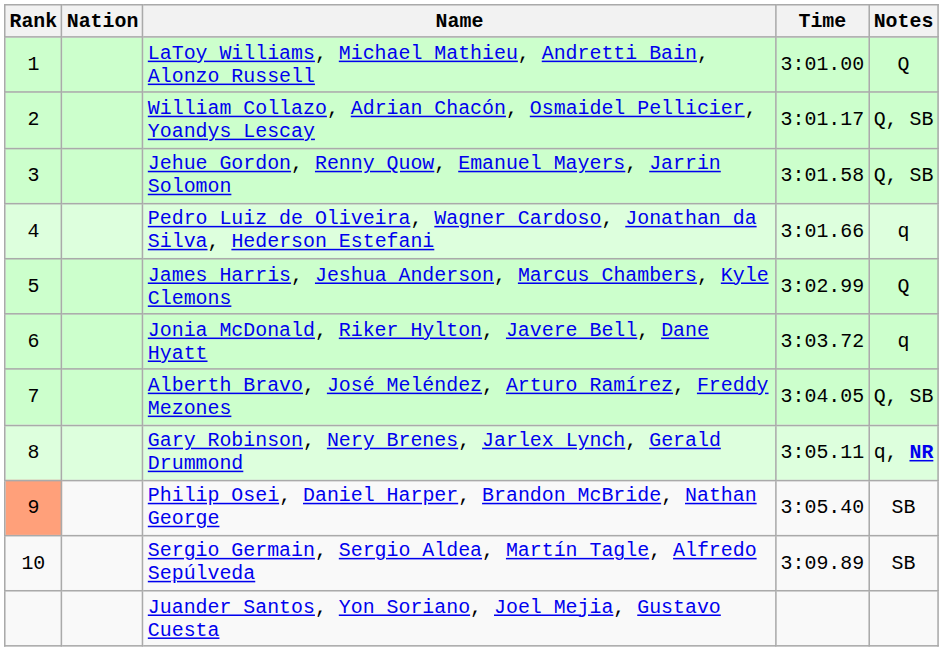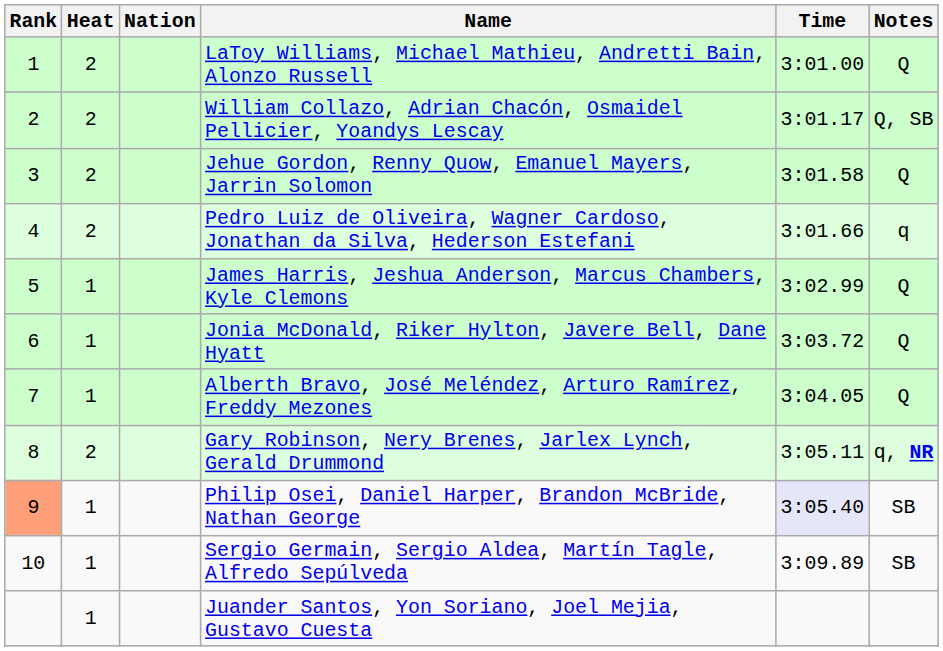 <table class="wikitable sortable" style="text-align:center">
 <tr>
 <th>Rank</th>
+<th>Heat</th>
 <th>Nation</th>
 <th>Name</th>
 <th>Time</th>
 <th>Notes</th>
 </tr>
 <tr bgcolor=ccffcc>
 <td>1</td>
+<td>2</td>
 <td align=left></td>
 <td align=left><a href='#'>LaToy Williams</a>, <a href='#'>Michael Mathieu</a>, <a href='#'>Andretti Bain</a>, <a href='#'>Alonzo Russell</a></td>
 <td>3:01.00</td>
 <td>Q</td>
 </tr>
 <tr bgcolor=ccffcc>
+<td>2</td>
 <td>2</td>
 <td align=left></td>
 <td align=left><a href='#'>William Collazo</a>, <a href='#'>Adrian Chacón</a>, <a href='#'>Osmaidel Pellicier</a>, <a href='#'>Yoandys Lescay</a></td>
 <td>3:01.17</td>
 <td>Q, SB</td>
 </tr>
 <tr bgcolor=ccffcc>
 <td>3</td>
+<td>2</td>
 <td align=left></td>
 <td align=left><a href='#'>Jehue Gordon</a>, <a href='#'>Renny Quow</a>, <a href='#'>Emanuel Mayers</a>, <a href='#'>Jarrin Solomon</a></td>
 <td>3:01.58</td>
-<td>Q, SB</td>
+<td>Q</td>
 </tr>
 <tr bgcolor=ddffdd>
 <td>4</td>
+<td>2</td>
 <td align=left></td>
 <td align=left><a href='#'>Pedro Luiz de Oliveira</a>, <a href='#'>Wagner Cardoso</a>, <a href='#'>Jonathan da Silva</a>, <a href='#'>Hederson Estefani</a></td>
 <td>3:01.66</td>
 <td>q</td>
 </tr>
 <tr bgcolor=ccffcc>
 <td>5</td>
+<td>1</td>
 <td align=left></td>
 <td align=left><a href='#'>James Harris</a>, <a href='#'>Jeshua Anderson</a>, <a href='#'>Marcus Chambers</a>, <a href='#'>Kyle Clemons</a></td>
 <td>3:02.99</td>
 <td>Q</td>
 </tr>
 <tr bgcolor=ccffcc>
 <td>6</td>
+<td>1</td>
 <td align=left></td>
 <td align=left><a href='#'>Jonia McDonald</a>, <a href='#'>Riker Hylton</a>, <a href='#'>Javere Bell</a>, <a href='#'>Dane Hyatt</a></td>
 <td>3:03.72</td>
-<td>q</td>
+<td>Q</td>
 </tr>
 <tr bgcolor=ccffcc>
 <td>7</td>
+<td>1</td>
 <td align=left></td>
 <td align=left><a href='#'>Alberth Bravo</a>, <a href='#'>José Meléndez</a>, <a href='#'>Arturo Ramírez</a>, <a href='#'>Freddy Mezones</a></td>
 <td>3:04.05</td>
-<td>Q, SB</td>
+<td>Q</td>
 </tr>
 <tr bgcolor=ddffdd>
 <td>8</td>
+<td>2</td>
 <td align=left></td>
 <td align=left><a href='#'>Gary Robinson</a>, <a href='#'>Nery Brenes</a>, <a href='#'>Jarlex Lynch</a>, <a href='#'>Gerald Drummond</a></td>
 <td>3:05.11</td>
 <td>q, <strong><a href='#'>NR</a></strong></td>
 </tr>
 <tr>
 <td style="background: lightsalmon;">9</td>
+<td>1</td>
 <td align=left></td>
 <td align=left><a href='#'>Philip Osei</a>, <a href='#'>Daniel Harper</a>, <a href='#'>Brandon McBride</a>, <a href='#'>Nathan George</a></td>
-<td>3:05.40</td>
+<td style="background: lavender;">3:05.40</td>
 <td>SB</td>
 </tr>
 <tr>
 <td>10</td>
+<td>1</td>
 <td align=left></td>
 <td align=left><a href='#'>Sergio Germain</a>, <a href='#'>Sergio Aldea</a>, <a href='#'>Martín Tagle</a>, <a href='#'>Alfredo Sepúlveda</a></td>
 <td>3:09.89</td>
 <td>SB</td>
 </tr>
 <tr>
 <td></td>
+<td>1</td>
 <td align=left></td>
 <td align=left><a href='#'>Juander Santos</a>, <a href='#'>Yon Soriano</a>, <a href='#'>Joel Mejia</a>, <a href='#'>Gustavo Cuesta</a></td>
 <td></td>
 <td></td>
 </tr>
 </table>
